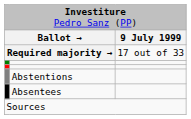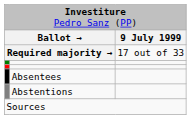 <table class="wikitable" style="text-align:center;">
 <tr>
 <td colspan="3" align="center" bgcolor="#C0C0C0"><strong>Investiture</strong><br><a href='#'>Pedro Sanz</a> (<a href='#'>PP</a>)</td>
 </tr>
 <tr>
 <th colspan="2" width="150px">Ballot →</th>
 <th>9 July 1999</th>
 </tr>
 <tr>
 <th colspan="2">Required majority →</th>
 <td>17 out of 33 </td>
 </tr>
 <tr>
 <th width="1px" style="background:green;"></th>
 <td align="left"></td>
 <td></td>
 </tr>
 <tr>
 <th style="color:inherit;background:red;"></th>
 <td align="left"></td>
 <td></td>
 </tr>
 <tr>
-<th style="color:inherit;background:gray;"></th>
-<td align="left"><span>Abstentions</span></td>
+<th style="color:inherit;background:black;"></th>
+<td align="left"><span>Absentees</span></td>
 <td></td>
 </tr>
 <tr>
-<th style="color:inherit;background:black;"></th>
-<td align="left"><span>Absentees</span></td>
+<th style="color:inherit;background:gray;"></th>
+<td align="left"><span>Abstentions</span></td>
 <td></td>
 </tr>
 <tr>
 <td align="left" colspan="3">Sources</td>
 </tr>
 </table>
